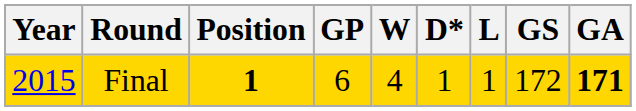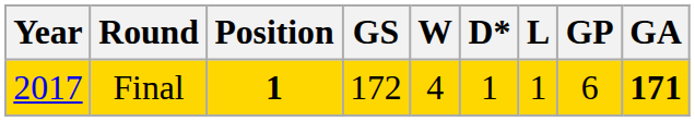 <table class="wikitable" style="text-align: center;">
 <tr>
 <th>Year</th>
 <th>Round</th>
 <th>Position</th>
-<th>GP</th>
+<th>GS</th>
 <th>W</th>
 <th>D*</th>
 <th>L</th>
-<th>GS</th>
+<th>GP</th>
 <th>GA</th>
 </tr>
 <tr style="background:gold;">
-<td> <a href='#'>2015</a></td>
+<td> <a href='#'>2017</a></td>
 <td>Final</td>
 <td><strong>1</strong></td>
-<td>6</td>
+<td>172</td>
 <td>4</td>
 <td>1</td>
 <td>1</td>
-<td>172</td>
+<td>6</td>
 <td><strong>171</strong></td>
 </tr>
 </table>
